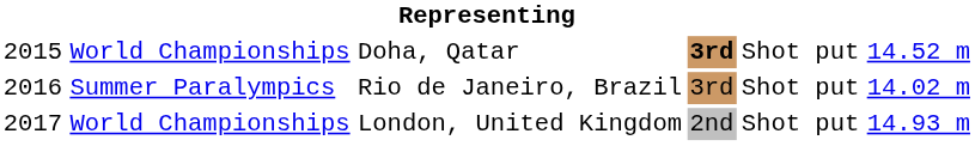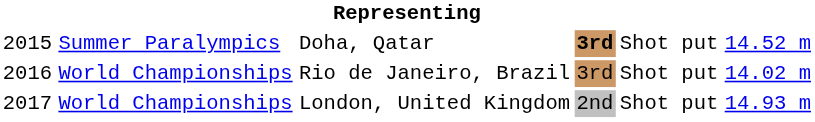 <table>
 <tr>
 <th colspan="6">Representing </th>
 </tr>
 <tr>
 <td>2015</td>
-<td><a href='#'>World Championships</a></td>
+<td><a href='#'>Summer Paralympics</a></td>
 <td>Doha, Qatar</td>
 <td bgcolor="cc9966"><strong>3rd</strong></td>
 <td>Shot put</td>
 <td><a href='#'>14.52 m</a></td>
 </tr>
 <tr>
 <td>2016</td>
-<td><a href='#'>Summer Paralympics</a></td>
+<td><a href='#'>World Championships</a></td>
 <td>Rio de Janeiro, Brazil</td>
 <td bgcolor="cc9966">3rd</td>
 <td>Shot put</td>
 <td><a href='#'>14.02 m</a></td>
 </tr>
 <tr>
 <td>2017</td>
 <td><a href='#'>World Championships</a></td>
 <td>London, United Kingdom</td>
 <td bgcolor="silver">2nd</td>
 <td>Shot put</td>
 <td><a href='#'>14.93 m</a></td>
 </tr>
 </table>
